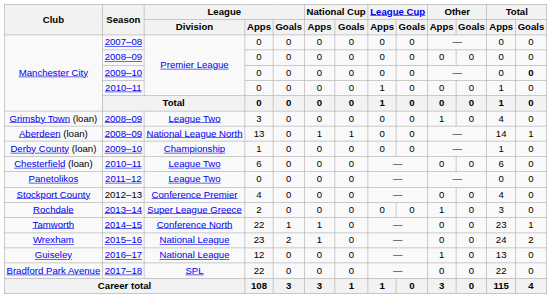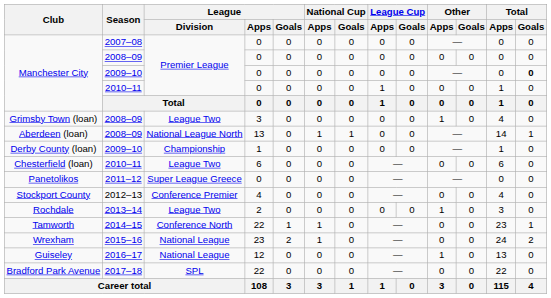 <table class="wikitable" style="text-align:center">
 <tr>
 <th rowspan="2">Club</th>
 <th rowspan="2">Season</th>
 <th colspan="3">League</th>
 <th colspan="2">National Cup</th>
 <th colspan="2"><a href='#'>League Cup</a></th>
 <th colspan="2">Other</th>
 <th colspan="2">Total</th>
 </tr>
 <tr>
 <th>Division</th>
 <th>Apps</th>
 <th>Goals</th>
 <th>Apps</th>
 <th>Goals</th>
 <th>Apps</th>
 <th>Goals</th>
 <th>Apps</th>
 <th>Goals</th>
 <th>Apps</th>
 <th>Goals</th>
 </tr>
 <tr>
 <td rowspan="5"><a href='#'>Manchester City</a></td>
 <td><a href='#'>2007–08</a></td>
 <td rowspan="4"><a href='#'>Premier League</a></td>
 <td>0</td>
 <td>0</td>
 <td>0</td>
 <td>0</td>
 <td>0</td>
 <td>0</td>
 <td colspan="2">—</td>
 <td>0</td>
 <td>0</td>
 </tr>
 <tr>
 <td><a href='#'>2008–09</a></td>
 <td>0</td>
 <td>0</td>
 <td>0</td>
 <td>0</td>
 <td>0</td>
 <td>0</td>
 <td>0</td>
 <td>0</td>
 <td>0</td>
 <td>0</td>
 </tr>
 <tr>
 <td><a href='#'>2009–10</a></td>
 <td>0</td>
 <td>0</td>
 <td>0</td>
 <td>0</td>
 <td>0</td>
 <td>0</td>
 <td colspan="2">—</td>
 <td>0</td>
 <td><strong>0</strong></td>
 </tr>
 <tr>
 <td><a href='#'>2010–11</a></td>
 <td>0</td>
 <td>0</td>
 <td>0</td>
 <td>0</td>
 <td>1</td>
 <td>0</td>
 <td>0</td>
 <td>0</td>
 <td>1</td>
 <td>0</td>
 </tr>
 <tr>
 <th colspan="2">Total</th>
 <th>0</th>
 <th>0</th>
 <th>0</th>
 <th>0</th>
 <th>1</th>
 <th>0</th>
 <th>0</th>
 <th>0</th>
 <th>1</th>
 <th>0</th>
 </tr>
 <tr>
 <td><a href='#'>Grimsby Town</a> (loan)</td>
 <td><a href='#'>2008–09</a></td>
 <td><a href='#'>League Two</a></td>
 <td>3</td>
 <td>0</td>
 <td>0</td>
 <td>0</td>
 <td>0</td>
 <td>0</td>
 <td>1</td>
 <td>0</td>
 <td>4</td>
 <td>0</td>
 </tr>
 <tr>
 <td><a href='#'>Aberdeen</a> (loan)</td>
 <td><a href='#'>2008–09</a></td>
 <td><a href='#'>National League North</a></td>
 <td>13</td>
 <td>0</td>
 <td>1</td>
 <td>1</td>
 <td>0</td>
 <td>0</td>
 <td colspan="2">—</td>
 <td>14</td>
 <td>1</td>
 </tr>
 <tr>
 <td><a href='#'>Derby County</a> (loan)</td>
 <td><a href='#'>2009–10</a></td>
 <td><a href='#'>Championship</a></td>
 <td>1</td>
 <td>0</td>
 <td>0</td>
 <td>0</td>
 <td>0</td>
 <td>0</td>
 <td colspan="2">—</td>
 <td>1</td>
 <td>0</td>
 </tr>
 <tr>
 <td><a href='#'>Chesterfield</a> (loan)</td>
 <td><a href='#'>2010–11</a></td>
 <td><a href='#'>League Two</a></td>
 <td>6</td>
 <td>0</td>
 <td>0</td>
 <td>0</td>
 <td colspan="2">—</td>
 <td>0</td>
 <td>0</td>
 <td>6</td>
 <td>0</td>
 </tr>
 <tr>
 <td><a href='#'>Panetolikos</a></td>
 <td><a href='#'>2011–12</a></td>
-<td><a href='#'>League Two</a></td>
+<td><a href='#'>Super League Greece</a></td>
 <td>0</td>
 <td>0</td>
 <td>0</td>
 <td>0</td>
 <td colspan="2">—</td>
 <td colspan="2">—</td>
 <td>0</td>
 <td>0</td>
 </tr>
 <tr>
 <td><a href='#'>Stockport County</a></td>
 <td>2012–13</td>
 <td><a href='#'>Conference Premier</a></td>
 <td>4</td>
 <td>0</td>
 <td>0</td>
 <td>0</td>
 <td colspan="2">—</td>
 <td>0</td>
 <td>0</td>
 <td>4</td>
 <td>0</td>
 </tr>
 <tr>
 <td><a href='#'>Rochdale</a></td>
 <td><a href='#'>2013–14</a></td>
-<td><a href='#'>Super League Greece</a></td>
+<td><a href='#'>League Two</a></td>
 <td>2</td>
 <td>0</td>
 <td>0</td>
 <td>0</td>
 <td>0</td>
 <td>0</td>
 <td>1</td>
 <td>0</td>
 <td>3</td>
 <td>0</td>
 </tr>
 <tr>
 <td><a href='#'>Tamworth</a></td>
 <td><a href='#'>2014–15</a></td>
 <td><a href='#'>Conference North</a></td>
 <td>22</td>
 <td>1</td>
 <td>1</td>
 <td>0</td>
 <td colspan="2">—</td>
 <td>0</td>
 <td>0</td>
 <td>23</td>
 <td>1</td>
 </tr>
 <tr>
 <td><a href='#'>Wrexham</a></td>
 <td><a href='#'>2015–16</a></td>
 <td><a href='#'>National League</a></td>
 <td>23</td>
 <td>2</td>
 <td>1</td>
 <td>0</td>
 <td colspan="2">—</td>
 <td>0</td>
 <td>0</td>
 <td>24</td>
 <td>2</td>
 </tr>
 <tr>
 <td><a href='#'>Guiseley</a></td>
 <td><a href='#'>2016–17</a></td>
 <td><a href='#'>National League</a></td>
 <td>12</td>
 <td>0</td>
 <td>0</td>
 <td>0</td>
 <td colspan="2">—</td>
 <td>1</td>
 <td>0</td>
 <td>13</td>
 <td>0</td>
 </tr>
 <tr>
 <td><a href='#'>Bradford Park Avenue</a></td>
 <td><a href='#'>2017–18</a></td>
 <td><a href='#'>SPL</a></td>
 <td>22</td>
 <td>0</td>
 <td>0</td>
 <td>0</td>
 <td colspan="2">—</td>
 <td>0</td>
 <td>0</td>
 <td>22</td>
 <td>0</td>
 </tr>
 <tr>
 <th colspan="3">Career total</th>
 <th>108</th>
 <th>3</th>
 <th>3</th>
 <th>1</th>
 <th>1</th>
 <th>0</th>
 <th>3</th>
 <th>0</th>
 <th>115</th>
 <th>4</th>
 </tr>
 </table>
